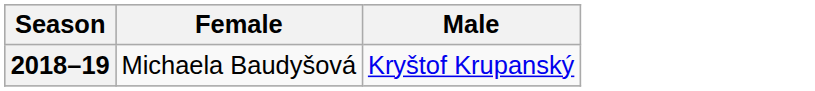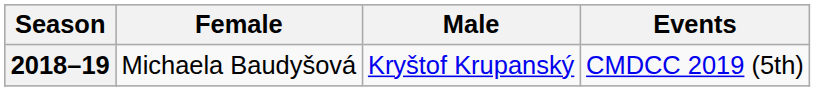 <table class="wikitable">
 <tr>
 <th scope="col">Season</th>
 <th scope="col">Female</th>
 <th scope="col">Male</th>
+<th scope="col">Events</th>
 </tr>
 <tr>
 <th scope="row">2018–19</th>
 <td>Michaela Baudyšová</td>
 <td><a href='#'>Kryštof Krupanský</a></td>
+<td><a href='#'>CMDCC 2019</a> (5th)</td>
 </tr>
 </table>
